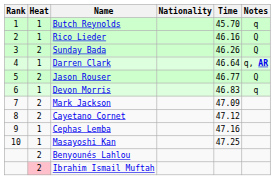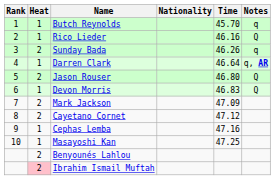 <table class="wikitable sortable" style="text-align:center">
 <tr>
 <th>Rank</th>
 <th>Heat</th>
 <th>Name</th>
 <th>Nationality</th>
 <th>Time</th>
 <th>Notes</th>
 </tr>
 <tr bgcolor=ccffcc>
 <td>1</td>
 <td>1</td>
 <td align="left"><a href='#'>Butch Reynolds</a></td>
 <td align=left></td>
 <td>45.70</td>
 <td>q</td>
 </tr>
 <tr bgcolor=ccffcc>
 <td>2</td>
 <td>1</td>
 <td align="left"><a href='#'>Rico Lieder</a></td>
 <td align=left></td>
 <td>46.16</td>
 <td>Q</td>
 </tr>
 <tr bgcolor=ccffcc>
 <td>3</td>
 <td>2</td>
 <td align="left"><a href='#'>Sunday Bada</a></td>
 <td align=left></td>
 <td>46.26</td>
-<td>Q</td>
+<td>q</td>
 </tr>
 <tr bgcolor=ddffdd>
 <td>4</td>
 <td>1</td>
 <td align="left"><a href='#'>Darren Clark</a></td>
 <td align=left></td>
 <td>46.64</td>
 <td>q, <strong><a href='#'>AR</a></strong></td>
 </tr>
 <tr bgcolor=ccffcc>
 <td>5</td>
 <td>2</td>
 <td align="left"><a href='#'>Jason Rouser</a></td>
 <td align=left></td>
-<td>46.77</td>
+<td>46.80</td>
 <td>Q</td>
 </tr>
 <tr bgcolor=ddffdd>
 <td>6</td>
 <td>1</td>
 <td align="left"><a href='#'>Devon Morris</a></td>
 <td align=left></td>
 <td>46.83</td>
-<td>q</td>
+<td>Q</td>
 </tr>
 <tr>
 <td>7</td>
 <td>2</td>
 <td align="left"><a href='#'>Mark Jackson</a></td>
 <td align=left></td>
 <td>47.09</td>
 <td></td>
 </tr>
 <tr>
 <td>8</td>
 <td>2</td>
 <td align="left"><a href='#'>Cayetano Cornet</a></td>
 <td align=left></td>
 <td>47.12</td>
 <td></td>
 </tr>
 <tr>
 <td>9</td>
 <td>1</td>
 <td align="left"><a href='#'>Cephas Lemba</a></td>
 <td align=left></td>
 <td>47.16</td>
 <td></td>
 </tr>
 <tr>
 <td>10</td>
 <td>1</td>
 <td align="left"><a href='#'>Masayoshi Kan</a></td>
 <td align=left></td>
 <td>47.25</td>
 <td></td>
 </tr>
 <tr>
 <td></td>
 <td>2</td>
 <td align="left"><a href='#'>Benyounés Lahlou</a></td>
 <td align=left></td>
 <td></td>
 <td></td>
 </tr>
 <tr>
 <td></td>
 <td style="background: pink;">2</td>
 <td align="left"><a href='#'>Ibrahim Ismail Muftah</a></td>
 <td align=left></td>
 <td></td>
 <td></td>
 </tr>
 </table>
